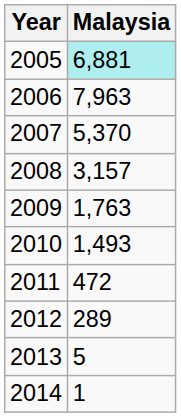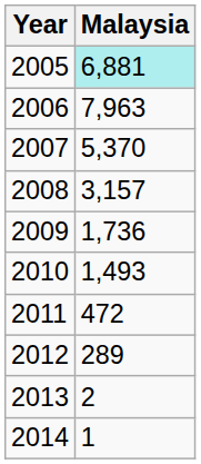 <table class="wikitable">
 <tr>
 <th>Year</th>
 <th>Malaysia</th>
 </tr>
 <tr>
 <td>2005</td>
 <td style="background: paleturquoise;">6,881</td>
 </tr>
 <tr>
 <td>2006</td>
 <td>7,963</td>
 </tr>
 <tr>
 <td>2007</td>
 <td>5,370</td>
 </tr>
 <tr>
 <td>2008</td>
 <td>3,157</td>
 </tr>
 <tr>
 <td>2009</td>
-<td>1,763</td>
+<td>1,736</td>
 </tr>
 <tr>
 <td>2010</td>
 <td>1,493</td>
 </tr>
 <tr>
 <td>2011</td>
 <td>472</td>
 </tr>
 <tr>
 <td>2012</td>
 <td>289</td>
 </tr>
 <tr>
 <td>2013</td>
-<td>5</td>
+<td>2</td>
 </tr>
 <tr>
 <td>2014</td>
 <td>1</td>
 </tr>
 </table>
